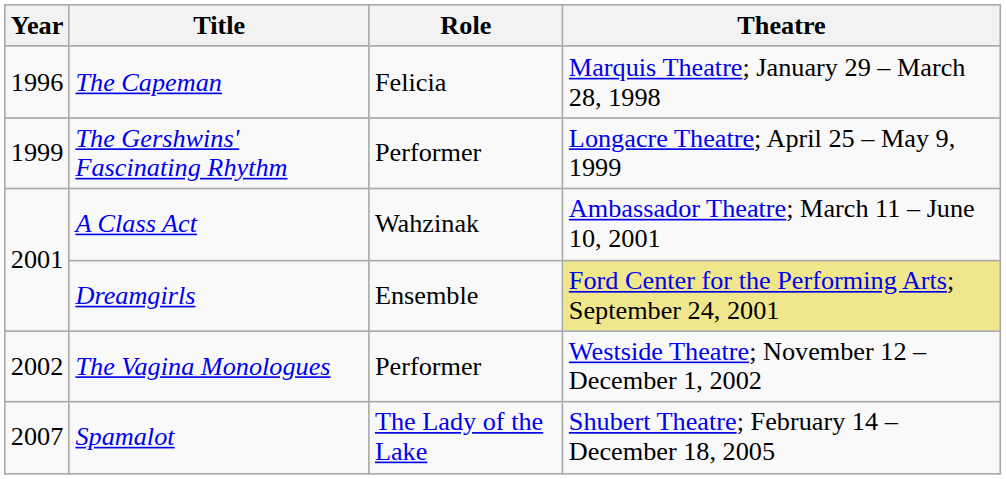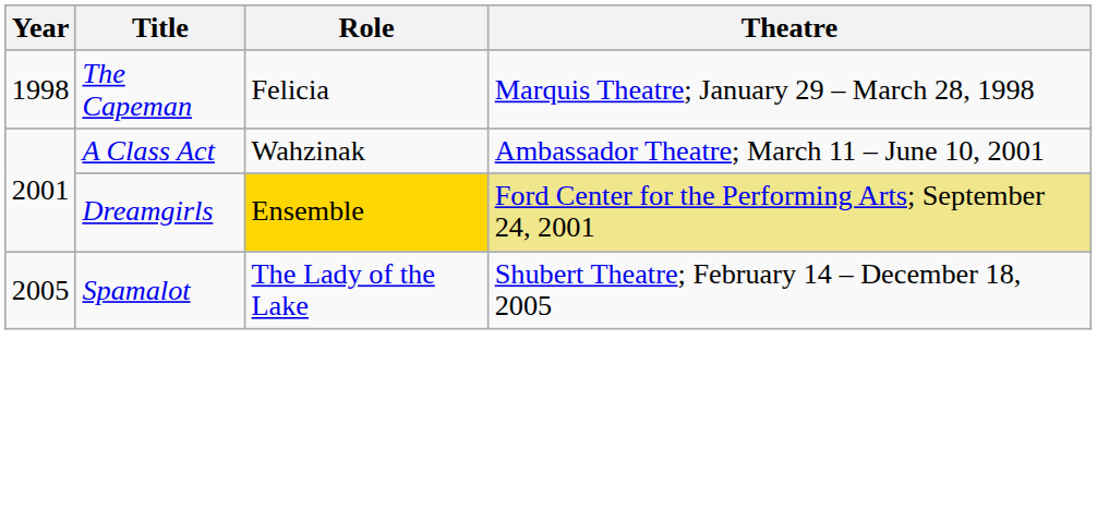 <table class="wikitable sortable">
 <tr>
 <th>Year</th>
 <th>Title</th>
 <th>Role</th>
 <th>Theatre</th>
 </tr>
 <tr>
-<td>1996</td>
+<td>1998</td>
 <td><em><a href='#'>The Capeman</a></em></td>
 <td>Felicia</td>
 <td><a href='#'>Marquis Theatre</a>; January 29 – March 28, 1998</td>
-</tr>
-<tr>
-<td>1999</td>
-<td><em><a href='#'>The Gershwins' Fascinating Rhythm</a></em></td>
-<td>Performer</td>
-<td><a href='#'>Longacre Theatre</a>; April 25 – May 9, 1999</td>
 </tr>
 <tr>
 <td rowspan="2">2001</td>
 <td><em><a href='#'>A Class Act</a></em></td>
 <td>Wahzinak</td>
 <td><a href='#'>Ambassador Theatre</a>; March 11 – June 10, 2001</td>
 </tr>
 <tr>
 <td><em><a href='#'>Dreamgirls</a></em></td>
-<td>Ensemble</td>
+<td style="background: gold;">Ensemble</td>
 <td style="background: khaki;"><a href='#'>Ford Center for the Performing Arts</a>; September 24, 2001</td>
 </tr>
 <tr>
-<td>2002</td>
-<td><em><a href='#'>The Vagina Monologues</a></em></td>
-<td>Performer</td>
-<td><a href='#'>Westside Theatre</a>; November 12 – December 1, 2002</td>
-</tr>
-<tr>
-<td>2007</td>
+<td>2005</td>
 <td><em><a href='#'>Spamalot</a></em></td>
 <td><a href='#'>The Lady of the Lake</a></td>
 <td><a href='#'>Shubert Theatre</a>; February 14 – December 18, 2005</td>
 </tr>
 </table>
